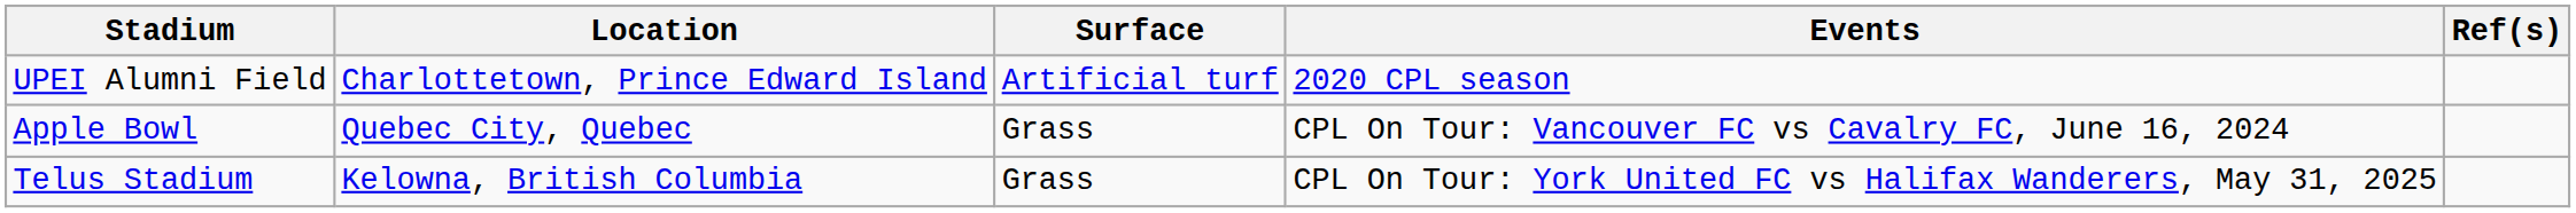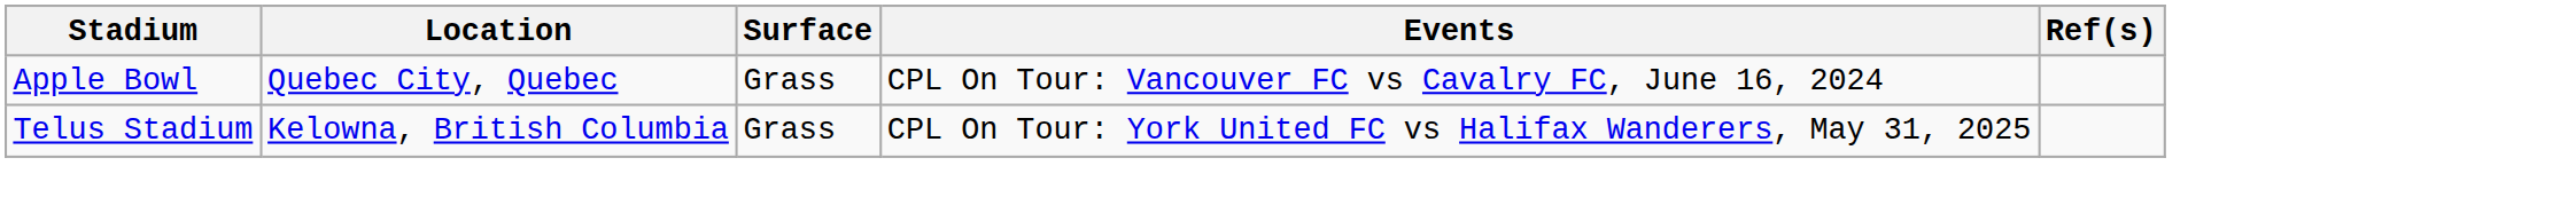 <table class="wikitable sortable">
 <tr>
 <th>Stadium</th>
 <th>Location</th>
 <th>Surface</th>
 <th>Events</th>
 <th>Ref(s)</th>
-</tr>
-<tr>
-<td><a href='#'>UPEI</a> Alumni Field</td>
-<td><a href='#'>Charlottetown</a>, <a href='#'>Prince Edward Island</a></td>
-<td><a href='#'>Artificial turf</a></td>
-<td><a href='#'>2020 CPL season</a></td>
-<td></td>
 </tr>
 <tr>
 <td><a href='#'>Apple Bowl</a></td>
 <td><a href='#'>Quebec City</a>, <a href='#'>Quebec</a></td>
 <td>Grass</td>
 <td>CPL On Tour: <a href='#'>Vancouver FC</a> vs <a href='#'>Cavalry FC</a>, June 16, 2024</td>
 <td></td>
 </tr>
 <tr>
 <td><a href='#'>Telus Stadium</a></td>
 <td><a href='#'>Kelowna</a>, <a href='#'>British Columbia</a></td>
 <td>Grass</td>
 <td>CPL On Tour: <a href='#'>York United FC</a> vs <a href='#'>Halifax Wanderers</a>, May 31, 2025</td>
 <td></td>
 </tr>
 </table>
